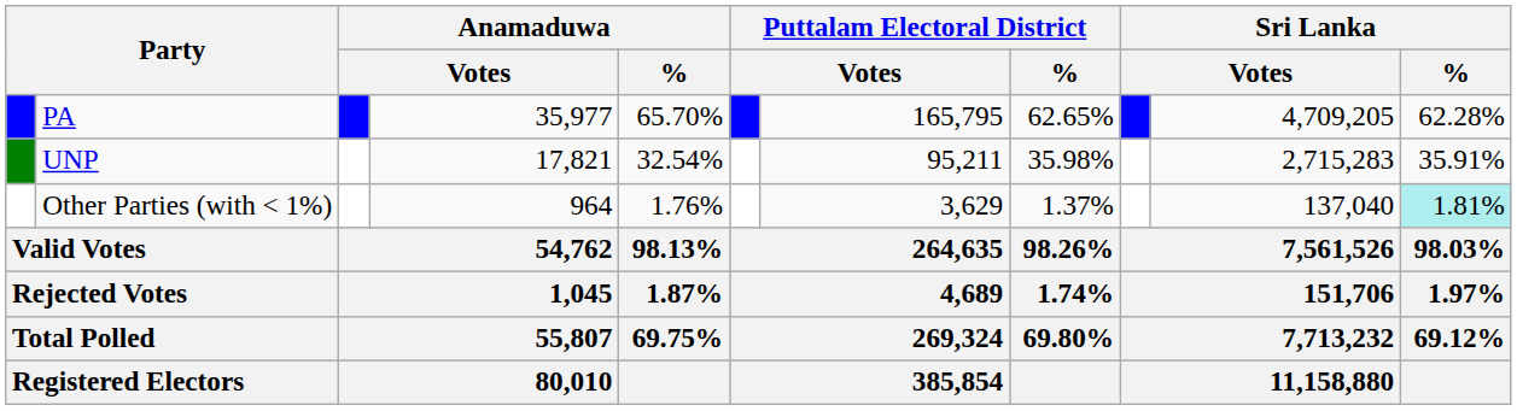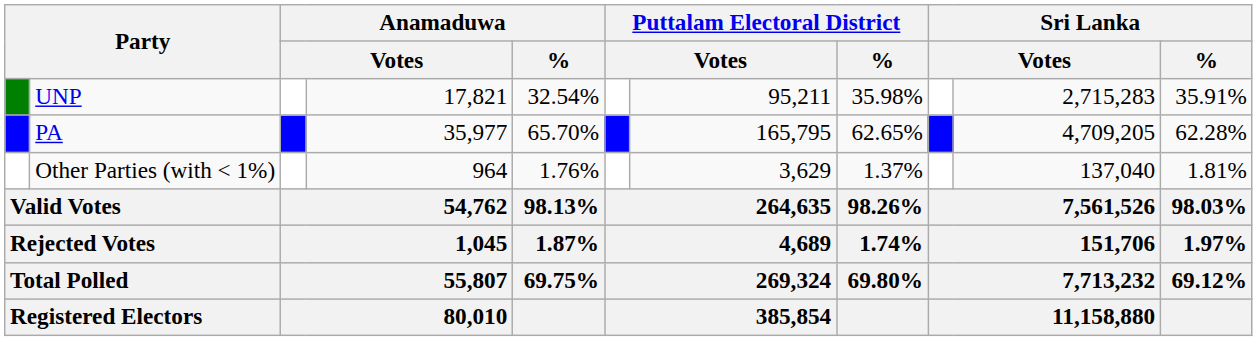 <table class="wikitable">
 <tr>
 <th colspan="2" width="144px"rowspan="2">Party</th>
 <th colspan="3" width="216px">Anamaduwa</th>
 <th colspan="3" width="216px"><a href='#'>Puttalam Electoral District</a></th>
 <th colspan="3" width="216px">Sri Lanka</th>
 </tr>
 <tr>
 <th colspan="2" width="144px">Votes</th>
 <th>%</th>
 <th colspan="2" width="144px">Votes</th>
 <th>%</th>
 <th colspan="2" width="144px">Votes</th>
 <th>%</th>
 </tr>
 <tr>
+<td style="background-color:green;" width="10px"></td>
+<td style="text-align:left;"><a href='#'>UNP</a></td>
+<td style="background-color:white;" width="10px"></td>
+<td style="text-align:right;">17,821</td>
+<td style="text-align:right;">32.54%</td>
+<td style="background-color:white;" width="10px"></td>
+<td style="text-align:right;">95,211</td>
+<td style="text-align:right;">35.98%</td>
+<td style="background-color:white;" width="10px"></td>
+<td style="text-align:right;">2,715,283</td>
+<td style="text-align:right;">35.91%</td>
+</tr>
+<tr>
 <td style="background-color:blue;" width="10px"></td>
 <td style="text-align:left;"><a href='#'>PA</a></td>
 <td style="background-color:blue;" width="10px"></td>
 <td style="text-align:right;">35,977</td>
 <td style="text-align:right;">65.70%</td>
 <td style="background-color:blue;" width="10px"></td>
 <td style="text-align:right;">165,795</td>
 <td style="text-align:right;">62.65%</td>
 <td style="background-color:blue;" width="10px"></td>
 <td style="text-align:right;">4,709,205</td>
 <td style="text-align:right;">62.28%</td>
 </tr>
 <tr>
-<td style="background-color:green;" width="10px"></td>
-<td style="text-align:left;"><a href='#'>UNP</a></td>
-<td style="background-color:white;" width="10px"></td>
-<td style="text-align:right;">17,821</td>
-<td style="text-align:right;">32.54%</td>
-<td style="background-color:white;" width="10px"></td>
-<td style="text-align:right;">95,211</td>
-<td style="text-align:right;">35.98%</td>
-<td style="background-color:white;" width="10px"></td>
-<td style="text-align:right;">2,715,283</td>
-<td style="text-align:right;">35.91%</td>
-</tr>
-<tr>
 <td style="background-color:white;" width="10px"></td>
 <td style="text-align:left;">Other Parties (with < 1%)</td>
 <td style="background-color:white;" width="10px"></td>
 <td style="text-align:right;">964</td>
 <td style="text-align:right;">1.76%</td>
 <td style="background-color:white;" width="10px"></td>
 <td style="text-align:right;">3,629</td>
 <td style="text-align:right;">1.37%</td>
 <td style="background-color:white;" width="10px"></td>
 <td style="text-align:right;">137,040</td>
-<td style="background: paleturquoise; text-align:right;">1.81%</td>
+<td style="text-align:right;">1.81%</td>
 </tr>
 <tr>
 <th colspan="2" width="144px"style="text-align:left;">Valid Votes</th>
 <th style="text-align:right;"colspan="2" width="144px">54,762</th>
 <th style="text-align:right;">98.13%</th>
 <th style="text-align:right;"colspan="2" width="144px">264,635</th>
 <th style="text-align:right;">98.26%</th>
 <th style="text-align:right;"colspan="2" width="144px">7,561,526</th>
 <th style="text-align:right;">98.03%</th>
 </tr>
 <tr>
 <th colspan="2" width="144px"style="text-align:left;">Rejected Votes</th>
 <th style="text-align:right;"colspan="2" width="144px">1,045</th>
 <th style="text-align:right;">1.87%</th>
 <th style="text-align:right;"colspan="2" width="144px">4,689</th>
 <th style="text-align:right;">1.74%</th>
 <th style="text-align:right;"colspan="2" width="144px">151,706</th>
 <th style="text-align:right;">1.97%</th>
 </tr>
 <tr>
 <th colspan="2" width="144px"style="text-align:left;">Total Polled</th>
 <th style="text-align:right;"colspan="2" width="144px">55,807</th>
 <th style="text-align:right;">69.75%</th>
 <th style="text-align:right;"colspan="2" width="144px">269,324</th>
 <th style="text-align:right;">69.80%</th>
 <th style="text-align:right;"colspan="2" width="144px">7,713,232</th>
 <th style="text-align:right;">69.12%</th>
 </tr>
 <tr>
 <th colspan="2" width="144px"style="text-align:left;">Registered Electors</th>
 <th style="text-align:right;"colspan="2" width="144px">80,010</th>
 <th></th>
 <th style="text-align:right;"colspan="2" width="144px">385,854</th>
 <th></th>
 <th style="text-align:right;"colspan="2" width="144px">11,158,880</th>
 <th></th>
 </tr>
 </table>
